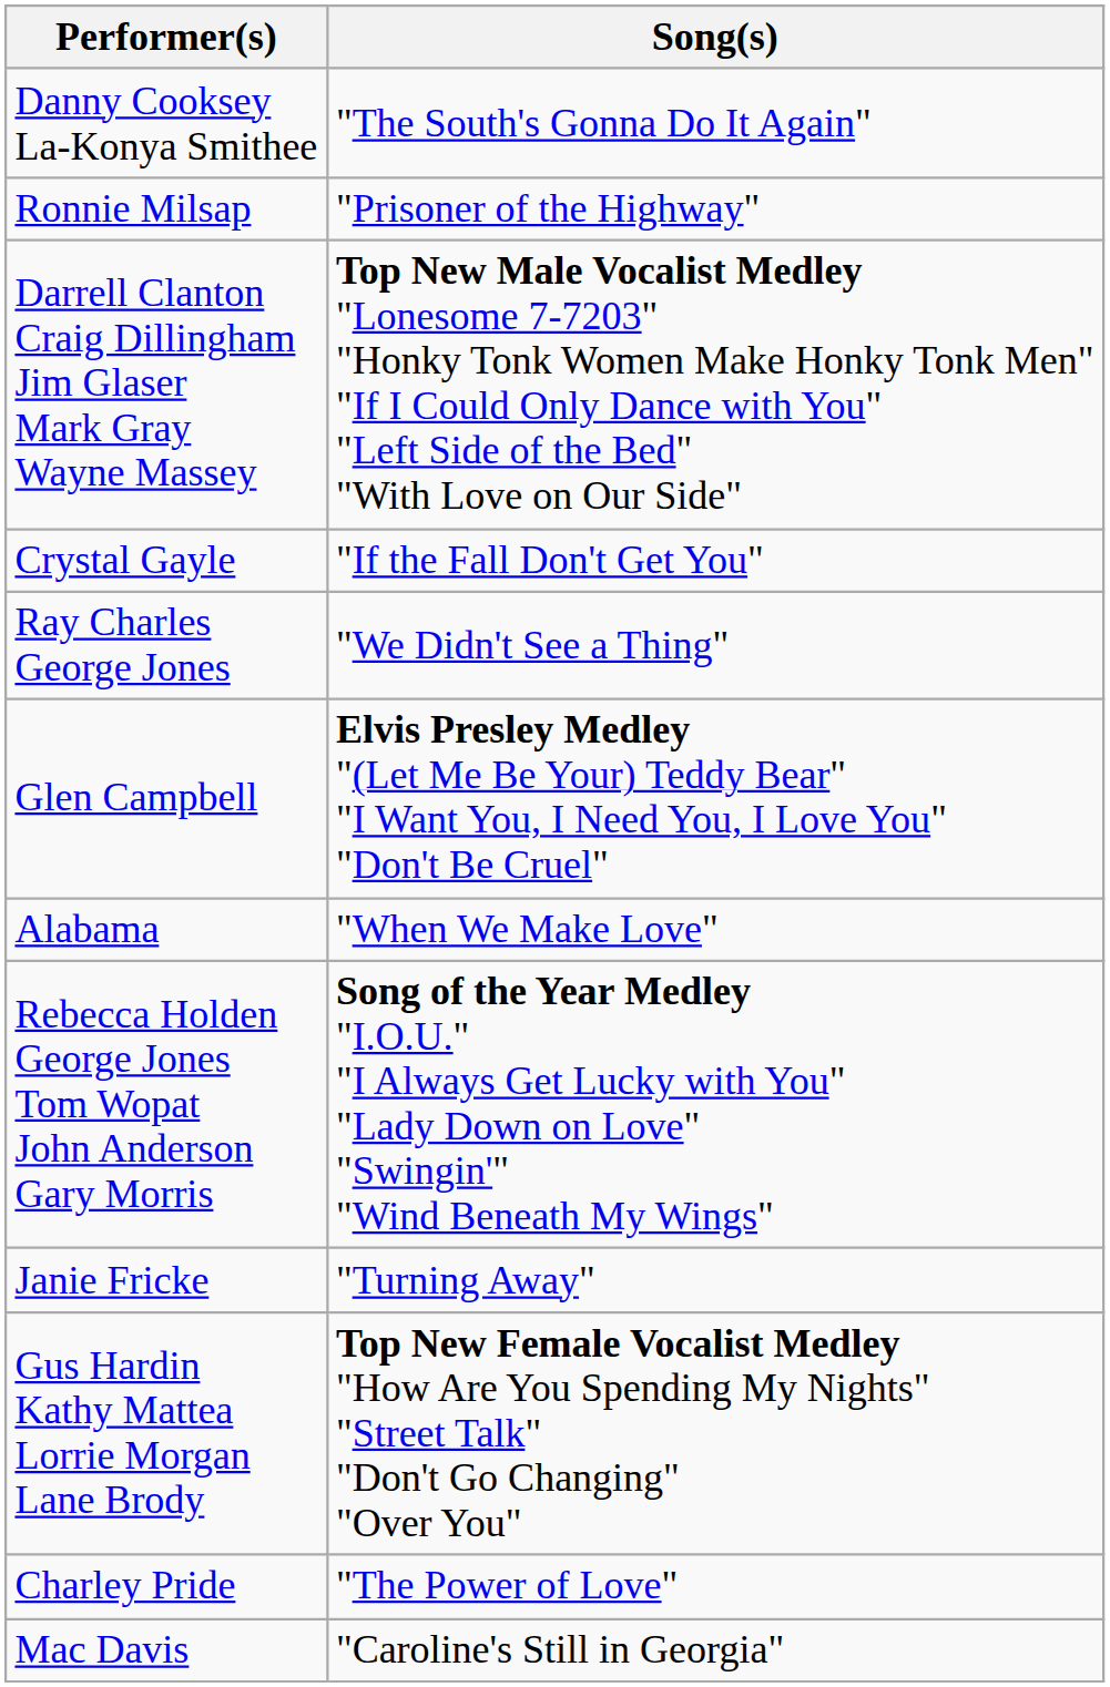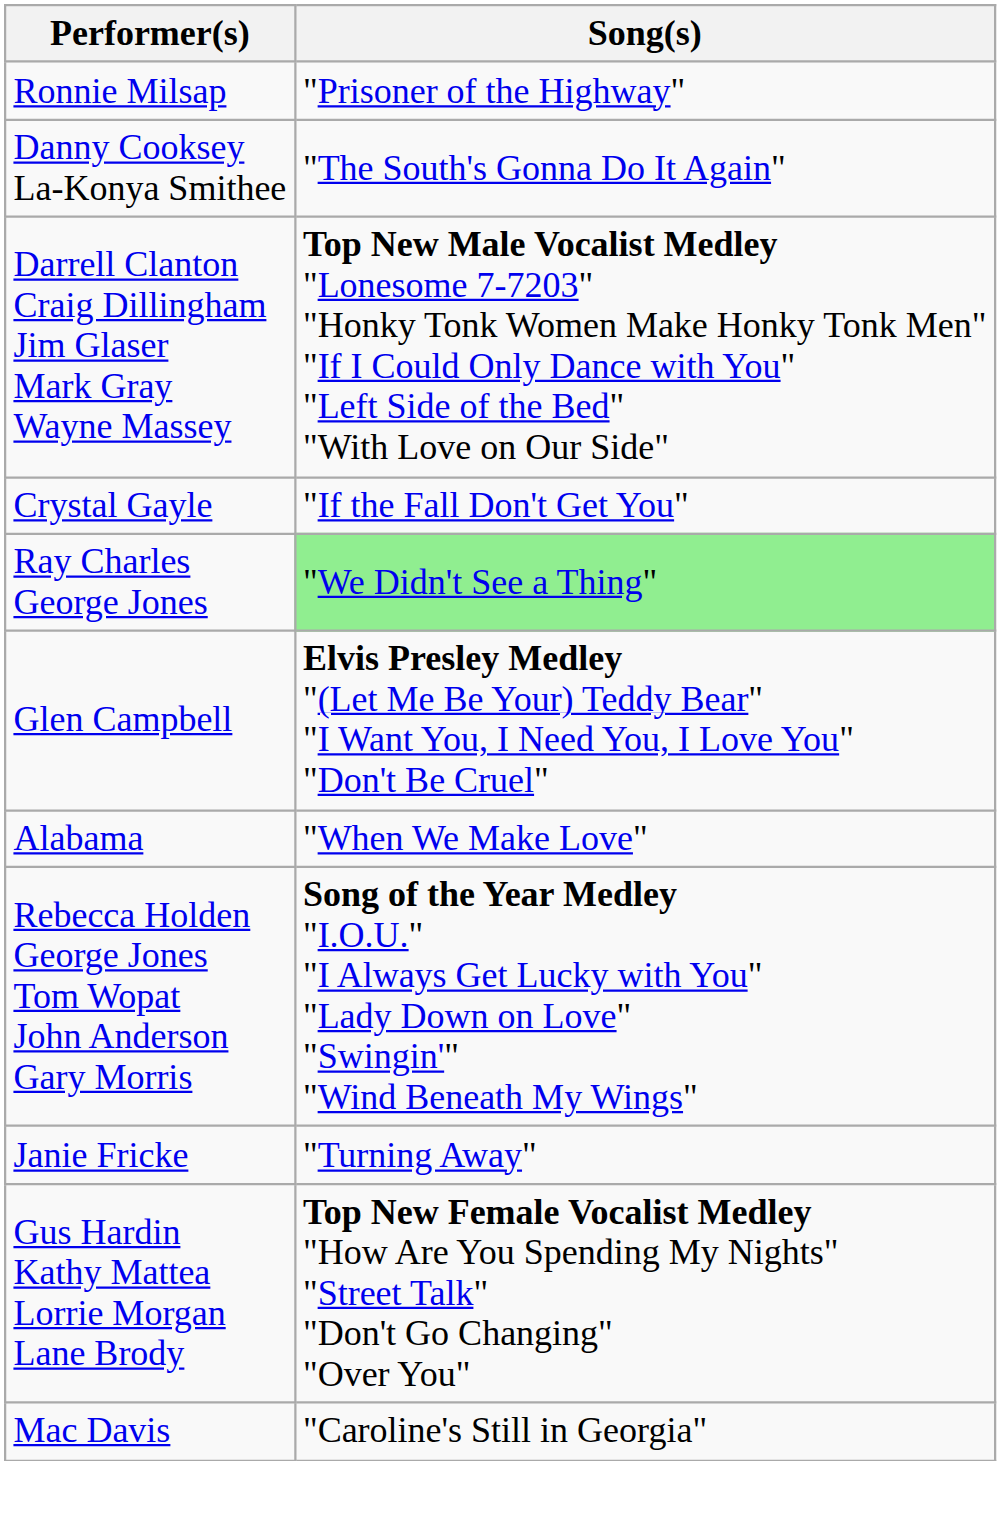 <table class="wikitable">
 <tr>
 <th>Performer(s)</th>
 <th>Song(s)</th>
 </tr>
 <tr>
+<td><a href='#'>Ronnie Milsap</a></td>
+<td>"<a href='#'>Prisoner of the Highway</a>"</td>
+</tr>
+<tr>
 <td><a href='#'>Danny Cooksey</a><br>La-Konya Smithee</td>
 <td>"<a href='#'>The South's Gonna Do It Again</a>"</td>
-</tr>
-<tr>
-<td><a href='#'>Ronnie Milsap</a></td>
-<td>"<a href='#'>Prisoner of the Highway</a>"</td>
 </tr>
 <tr>
 <td><a href='#'>Darrell Clanton</a><br><a href='#'>Craig Dillingham</a><br><a href='#'>Jim Glaser</a><br><a href='#'>Mark Gray</a><br><a href='#'>Wayne Massey</a></td>
 <td><strong>Top New Male Vocalist Medley</strong><br>"<a href='#'>Lonesome 7-7203</a>"<br>"Honky Tonk Women Make Honky Tonk Men"<br>"<a href='#'>If I Could Only Dance with You</a>"<br>"<a href='#'>Left Side of the Bed</a>"<br>"With Love on Our Side"</td>
 </tr>
 <tr>
 <td><a href='#'>Crystal Gayle</a></td>
 <td>"<a href='#'>If the Fall Don't Get You</a>"</td>
 </tr>
 <tr>
 <td><a href='#'>Ray Charles</a><br><a href='#'>George Jones</a></td>
-<td>"<a href='#'>We Didn't See a Thing</a>"</td>
+<td style="background: lightgreen;">"<a href='#'>We Didn't See a Thing</a>"</td>
 </tr>
 <tr>
 <td><a href='#'>Glen Campbell</a></td>
 <td><strong>Elvis Presley Medley</strong><br>"<a href='#'>(Let Me Be Your) Teddy Bear</a>"<br>"<a href='#'>I Want You, I Need You, I Love You</a>"<br>"<a href='#'>Don't Be Cruel</a>"</td>
 </tr>
 <tr>
 <td><a href='#'>Alabama</a></td>
 <td>"<a href='#'>When We Make Love</a>"</td>
 </tr>
 <tr>
 <td><a href='#'>Rebecca Holden</a><br><a href='#'>George Jones</a><br><a href='#'>Tom Wopat</a><br><a href='#'>John Anderson</a><br><a href='#'>Gary Morris</a></td>
 <td><strong>Song of the Year Medley</strong><br>"<a href='#'>I.O.U.</a>"<br>"<a href='#'>I Always Get Lucky with You</a>"<br>"<a href='#'>Lady Down on Love</a>"<br>"<a href='#'>Swingin'</a>"<br>"<a href='#'>Wind Beneath My Wings</a>"</td>
 </tr>
 <tr>
 <td><a href='#'>Janie Fricke</a></td>
 <td>"<a href='#'>Turning Away</a>"</td>
 </tr>
 <tr>
 <td><a href='#'>Gus Hardin</a><br><a href='#'>Kathy Mattea</a><br><a href='#'>Lorrie Morgan</a><br><a href='#'>Lane Brody</a></td>
 <td><strong>Top New Female Vocalist Medley</strong><br>"How Are You Spending My Nights"<br>"<a href='#'>Street Talk</a>"<br>"Don't Go Changing"<br>"Over You"</td>
 </tr>
 <tr>
-<td><a href='#'>Charley Pride</a></td>
-<td>"<a href='#'>The Power of Love</a>"</td>
-</tr>
-<tr>
 <td><a href='#'>Mac Davis</a></td>
 <td>"Caroline's Still in Georgia"</td>
 </tr>
 </table>
